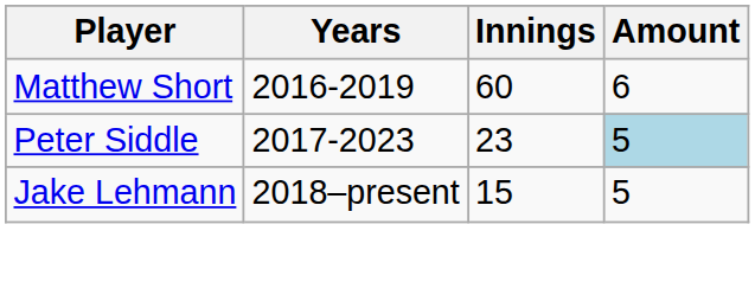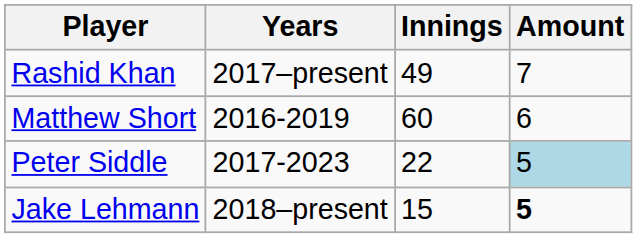 <table class="wikitable">
 <tr>
 <th>Player</th>
 <th>Years</th>
 <th>Innings</th>
 <th>Amount</th>
+</tr>
+<tr>
+<td><a href='#'>Rashid Khan</a></td>
+<td>2017–present</td>
+<td>49</td>
+<td>7</td>
 </tr>
 <tr>
 <td><a href='#'>Matthew Short</a></td>
 <td>2016-2019</td>
 <td>60</td>
 <td>6</td>
 </tr>
 <tr>
 <td><a href='#'>Peter Siddle</a></td>
 <td>2017-2023</td>
-<td>23</td>
+<td>22</td>
 <td style="background: lightblue;">5</td>
 </tr>
 <tr>
 <td><a href='#'>Jake Lehmann</a></td>
 <td>2018–present</td>
 <td>15</td>
-<td>5</td>
+<td><strong>5</strong></td>
 </tr>
 </table>
